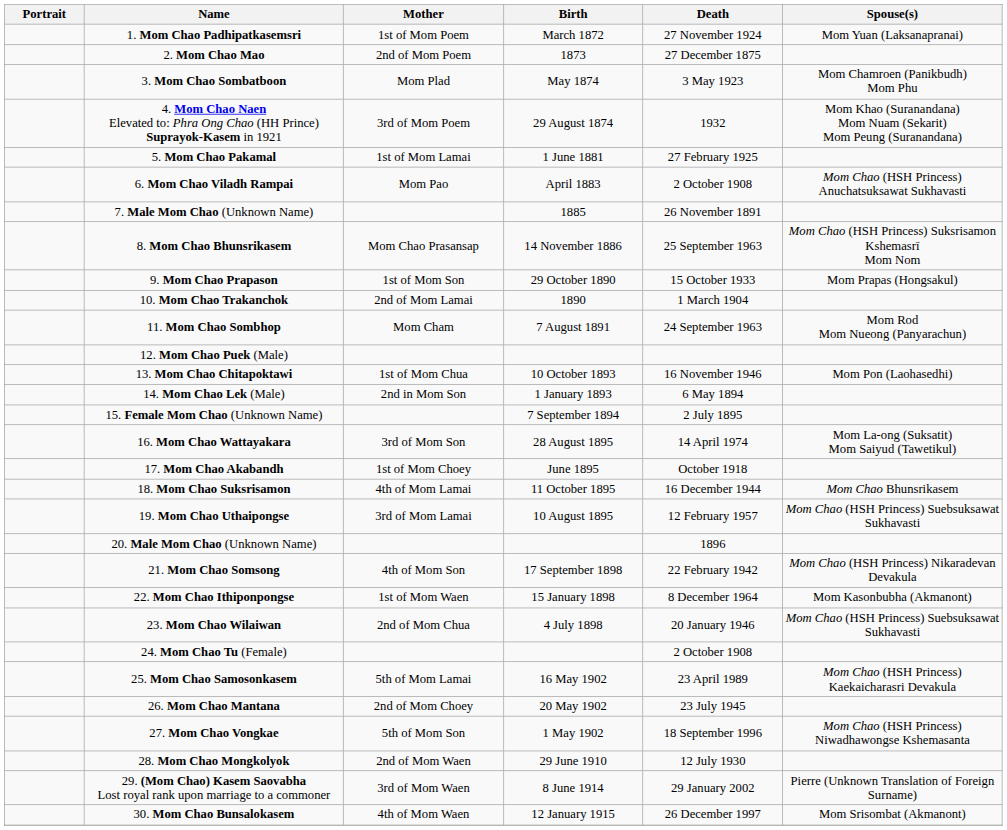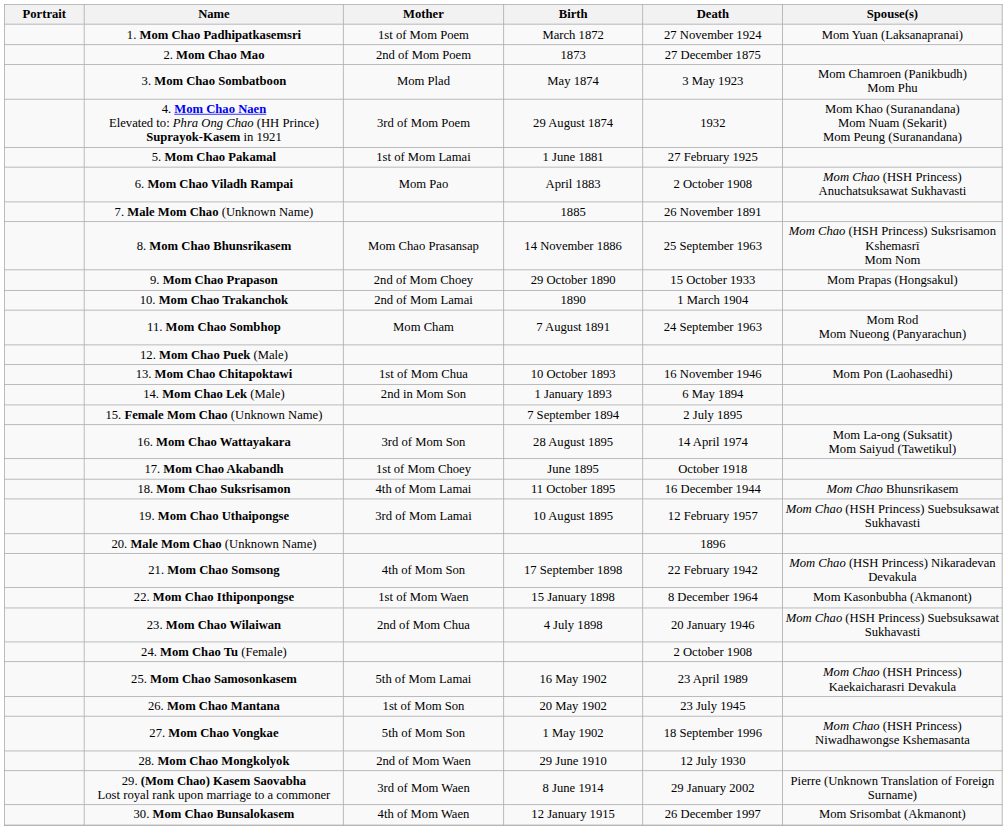 <table style="text-align:center" class="wikitable" width=100%>
 <tr>
 <th>Portrait</th>
 <th>Name</th>
 <th>Mother</th>
 <th>Birth</th>
 <th>Death</th>
 <th>Spouse(s)</th>
 </tr>
 <tr>
 <td></td>
 <td width = 26%>1. <strong>Mom Chao Padhipatkasemsri</strong></td>
 <td width = 16%>1st of Mom Poem</td>
 <td width = 14%>March 1872</td>
 <td width = 14%>27 November 1924</td>
 <td>Mom Yuan (Laksanapranai)</td>
 </tr>
 <tr>
 <td></td>
 <td>2. <strong>Mom Chao Mao</strong></td>
 <td>2nd of Mom Poem</td>
 <td>1873</td>
 <td>27 December 1875</td>
 <td></td>
 </tr>
 <tr>
 <td></td>
 <td>3. <strong>Mom Chao Sombatboon</strong></td>
 <td>Mom Plad</td>
 <td>May 1874</td>
 <td>3 May 1923</td>
 <td>Mom Chamroen (Panikbudh) <br> Mom Phu</td>
 </tr>
 <tr>
 <td></td>
 <td>4. <strong><a href='#'>Mom Chao Naen</a></strong> <br> Elevated to: <em>Phra Ong Chao</em> (HH Prince) <strong>Suprayok-Kasem</strong> in 1921</td>
 <td>3rd of Mom Poem</td>
 <td>29 August 1874</td>
 <td>1932</td>
 <td>Mom Khao (Suranandana) <br> Mom Nuam (Sekarit) <br> Mom Peung (Suranandana)</td>
 </tr>
 <tr>
 <td></td>
 <td>5. <strong>Mom Chao Pakamal</strong></td>
 <td>1st of Mom Lamai</td>
 <td>1 June 1881</td>
 <td>27 February 1925</td>
 <td></td>
 </tr>
 <tr>
 <td></td>
 <td>6. <strong>Mom Chao Viladh Rampai</strong></td>
 <td>Mom Pao</td>
 <td>April 1883</td>
 <td>2 October 1908</td>
 <td><em>Mom Chao</em> (HSH Princess) Anuchatsuksawat Sukhavasti</td>
 </tr>
 <tr>
 <td></td>
 <td>7. <strong>Male Mom Chao </strong>(Unknown Name)</td>
 <td></td>
 <td>1885</td>
 <td>26 November 1891</td>
 <td></td>
 </tr>
 <tr>
 <td></td>
 <td>8. <strong>Mom Chao Bhunsrikasem</strong></td>
 <td>Mom Chao Prasansap</td>
 <td>14 November 1886</td>
 <td>25 September 1963</td>
 <td><em>Mom Chao</em> (HSH Princess) Suksrisamon Kshemasrī <br> Mom Nom</td>
 </tr>
 <tr>
 <td></td>
 <td>9. <strong>Mom Chao Prapason</strong></td>
-<td>1st of Mom Son</td>
+<td>2nd of Mom Choey</td>
 <td>29 October 1890</td>
 <td>15 October 1933</td>
 <td>Mom Prapas (Hongsakul)</td>
 </tr>
 <tr>
 <td></td>
 <td>10. <strong>Mom Chao Trakanchok</strong></td>
 <td>2nd of Mom Lamai</td>
 <td>1890</td>
 <td>1 March 1904</td>
 <td></td>
 </tr>
 <tr>
 <td></td>
 <td>11. <strong>Mom Chao Sombhop</strong></td>
 <td>Mom Cham</td>
 <td>7 August 1891</td>
 <td>24 September 1963</td>
 <td width = 22%>Mom Rod <br> Mom Nueong (Panyarachun)</td>
 </tr>
 <tr>
 <td></td>
 <td>12. <strong>Mom Chao Puek</strong> (Male)</td>
 <td></td>
 <td></td>
 <td></td>
 <td></td>
 </tr>
 <tr>
 <td></td>
 <td>13. <strong>Mom Chao Chitapoktawi</strong></td>
 <td>1st of Mom Chua</td>
 <td>10 October 1893</td>
 <td>16 November 1946</td>
 <td>Mom Pon (Laohasedhi)</td>
 </tr>
 <tr>
 <td></td>
 <td>14. <strong>Mom Chao Lek</strong> (Male)</td>
 <td>2nd in Mom Son</td>
 <td>1 January 1893</td>
 <td>6 May 1894</td>
 <td></td>
 </tr>
 <tr>
 <td></td>
 <td>15. <strong>Female Mom Chao</strong> (Unknown Name)</td>
 <td></td>
 <td>7 September 1894</td>
 <td>2 July 1895</td>
 <td></td>
 </tr>
 <tr>
 <td></td>
 <td>16. <strong>Mom Chao Wattayakara</strong></td>
 <td>3rd of Mom Son</td>
 <td>28 August 1895</td>
 <td>14 April 1974</td>
 <td>Mom La-ong (Suksatit) <br> Mom Saiyud (Tawetikul)</td>
 </tr>
 <tr>
 <td></td>
 <td>17. <strong>Mom Chao Akabandh</strong></td>
 <td>1st of Mom Choey</td>
 <td>June 1895</td>
 <td>October 1918</td>
 <td></td>
 </tr>
 <tr>
 <td></td>
 <td>18. <strong>Mom Chao Suksrisamon</strong></td>
 <td>4th of Mom Lamai</td>
 <td>11 October 1895</td>
 <td>16 December 1944</td>
 <td><em>Mom Chao</em> Bhunsrikasem</td>
 </tr>
 <tr>
 <td></td>
 <td>19. <strong>Mom Chao Uthaipongse</strong></td>
 <td>3rd of Mom Lamai</td>
 <td>10 August 1895</td>
 <td>12 February 1957</td>
 <td><em>Mom Chao</em> (HSH Princess) Suebsuksawat Sukhavasti</td>
 </tr>
 <tr>
 <td></td>
 <td>20. <strong>Male Mom Chao</strong> (Unknown Name)</td>
 <td></td>
 <td></td>
 <td>1896</td>
 <td></td>
 </tr>
 <tr>
 <td></td>
 <td>21. <strong>Mom Chao Somsong</strong></td>
 <td>4th of Mom Son</td>
 <td>17 September 1898</td>
 <td>22 February 1942</td>
 <td><em>Mom Chao</em> (HSH Princess) Nikaradevan Devakula</td>
 </tr>
 <tr>
 <td></td>
 <td>22. <strong>Mom Chao Ithiponpongse</strong></td>
 <td>1st of Mom Waen</td>
 <td>15 January 1898</td>
 <td>8 December 1964</td>
 <td>Mom Kasonbubha (Akmanont)</td>
 </tr>
 <tr>
 <td></td>
 <td>23. <strong>Mom Chao Wilaiwan</strong></td>
 <td>2nd of Mom Chua</td>
 <td>4 July 1898</td>
 <td>20 January 1946</td>
 <td><em>Mom Chao</em> (HSH Princess) Suebsuksawat Sukhavasti</td>
 </tr>
 <tr>
 <td></td>
 <td>24. <strong>Mom Chao Tu</strong> (Female)</td>
 <td></td>
 <td></td>
 <td>2 October 1908</td>
 <td></td>
 </tr>
 <tr>
 <td></td>
 <td>25. <strong>Mom Chao Samosonkasem</strong></td>
 <td>5th of Mom Lamai</td>
 <td>16 May 1902</td>
 <td>23 April 1989</td>
 <td><em>Mom Chao</em> (HSH Princess) Kaekaicharasri Devakula</td>
 </tr>
 <tr>
 <td></td>
 <td>26. <strong>Mom Chao Mantana</strong></td>
-<td>2nd of Mom Choey</td>
+<td>1st of Mom Son</td>
 <td>20 May 1902</td>
 <td>23 July 1945</td>
 <td></td>
 </tr>
 <tr>
 <td></td>
 <td>27. <strong>Mom Chao Vongkae</strong></td>
 <td>5th of Mom Son</td>
 <td>1 May 1902</td>
 <td>18 September 1996</td>
 <td><em>Mom Chao</em> (HSH Princess) Niwadhawongse Kshemasanta</td>
 </tr>
 <tr>
 <td></td>
 <td>28. <strong>Mom Chao Mongkolyok</strong></td>
 <td>2nd of Mom Waen</td>
 <td>29 June 1910</td>
 <td>12 July 1930</td>
 <td></td>
 </tr>
 <tr>
 <td></td>
 <td>29. <strong>(Mom Chao) Kasem Saovabha</strong> <br> Lost royal rank upon marriage to a commoner</td>
 <td>3rd of Mom Waen</td>
 <td>8 June 1914</td>
 <td>29 January 2002</td>
 <td>Pierre (Unknown Translation of Foreign Surname)</td>
 </tr>
 <tr>
 <td></td>
 <td>30. <strong>Mom Chao Bunsalokasem</strong></td>
 <td>4th of Mom Waen</td>
 <td>12 January 1915</td>
 <td>26 December 1997</td>
 <td>Mom Srisombat (Akmanont)</td>
 </tr>
 <tr>
 </tr>
 </table>
